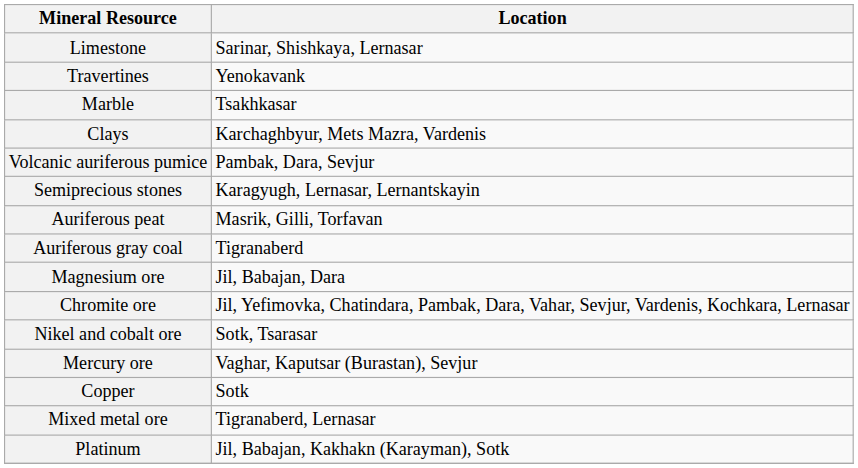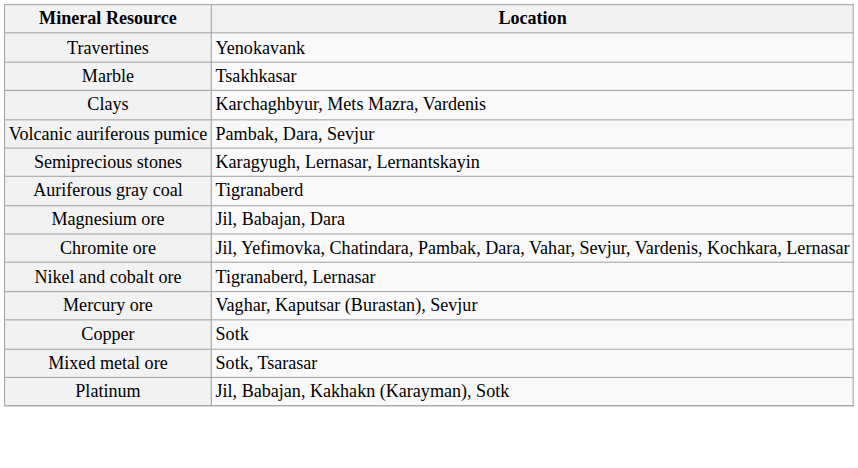 <table class="wikitable sortable">
 <tr>
 <th scope="col">Mineral Resource</th>
 <th scope="col">Location</th>
-</tr>
-<tr>
-<th scope="row" style="font-weight: normal;">Limestone</th>
-<td>Sarinar, Shishkaya, Lernasar</td>
 </tr>
 <tr>
 <th scope="row" style="font-weight: normal;">Travertines</th>
 <td>Yenokavank</td>
 </tr>
 <tr>
 <th scope="row" style="font-weight: normal;">Marble</th>
 <td>Tsakhkasar</td>
 </tr>
 <tr>
 <th scope="row" style="font-weight: normal;">Clays</th>
 <td>Karchaghbyur, Mets Mazra, Vardenis</td>
 </tr>
 <tr>
 <th scope="row" style="font-weight: normal;">Volcanic auriferous pumice</th>
 <td>Pambak, Dara, Sevjur</td>
 </tr>
 <tr>
 <th scope="row" style="font-weight: normal;">Semiprecious stones</th>
 <td>Karagyugh, Lernasar, Lernantskayin</td>
 </tr>
 <tr>
-<th scope="row" style="font-weight: normal;">Auriferous peat</th>
-<td>Masrik, Gilli, Torfavan</td>
-</tr>
-<tr>
 <th scope="row" style="font-weight: normal;">Auriferous gray coal</th>
 <td>Tigranaberd</td>
 </tr>
 <tr>
 <th scope="row" style="font-weight: normal;">Magnesium ore</th>
 <td>Jil, Babajan, Dara</td>
 </tr>
 <tr>
 <th scope="row" style="font-weight: normal;">Chromite ore</th>
 <td>Jil, Yefimovka, Chatindara, Pambak, Dara, Vahar, Sevjur, Vardenis, Kochkara, Lernasar</td>
 </tr>
 <tr>
 <th scope="row" style="font-weight: normal;">Nikel and cobalt ore</th>
-<td>Sotk, Tsarasar</td>
+<td>Tigranaberd, Lernasar</td>
 </tr>
 <tr>
 <th scope="row" style="font-weight: normal;">Mercury ore</th>
 <td>Vaghar, Kaputsar (Burastan), Sevjur</td>
 </tr>
 <tr>
 <th scope="row" style="font-weight: normal;">Copper</th>
 <td>Sotk</td>
 </tr>
 <tr>
 <th scope="row" style="font-weight: normal;">Mixed metal ore</th>
-<td>Tigranaberd, Lernasar</td>
+<td>Sotk, Tsarasar</td>
 </tr>
 <tr>
 <th scope="row" style="font-weight: normal;">Platinum</th>
 <td>Jil, Babajan, Kakhakn (Karayman), Sotk</td>
 </tr>
 <tr>
 </tr>
 </table>
